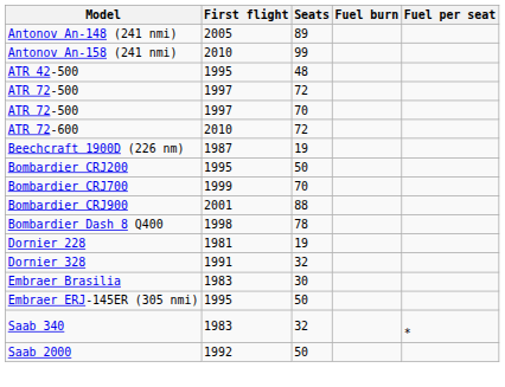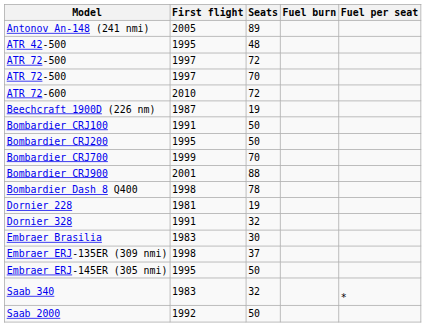 <table class="wikitable sortable">
 <tr>
 <th>Model</th>
 <th>First flight</th>
 <th>Seats</th>
 <th>Fuel burn</th>
 <th>Fuel per seat</th>
 </tr>
 <tr>
 <td><a href='#'>Antonov An-148</a> (241 nmi)</td>
 <td>2005</td>
 <td>89</td>
-<td></td>
-<td><br></td>
-</tr>
-<tr>
-<td><a href='#'>Antonov An-158</a> (241 nmi)</td>
-<td>2010</td>
-<td>99</td>
 <td></td>
 <td><br></td>
 </tr>
 <tr>
 <td><a href='#'>ATR 42</a>-500</td>
 <td>1995</td>
 <td>48</td>
 <td></td>
 <td><br></td>
 </tr>
 <tr>
 <td><a href='#'>ATR 72</a>-500</td>
 <td>1997</td>
 <td>72</td>
 <td></td>
 <td><br></td>
 </tr>
 <tr>
 <td><a href='#'>ATR 72</a>-500</td>
 <td>1997</td>
 <td>70</td>
 <td></td>
 <td><br></td>
 </tr>
 <tr>
 <td><a href='#'>ATR 72</a>-600</td>
 <td>2010</td>
 <td>72</td>
 <td></td>
 <td><br></td>
 </tr>
 <tr>
 <td><a href='#'>Beechcraft 1900D</a> (226 nm)</td>
 <td>1987</td>
 <td>19</td>
+<td></td>
+<td><br></td>
+</tr>
+<tr>
+<td><a href='#'>Bombardier CRJ100</a></td>
+<td>1991</td>
+<td>50</td>
 <td></td>
 <td><br></td>
 </tr>
 <tr>
 <td><a href='#'>Bombardier CRJ200</a></td>
 <td>1995</td>
 <td>50</td>
 <td></td>
 <td><br></td>
 </tr>
 <tr>
 <td><a href='#'>Bombardier CRJ700</a></td>
 <td>1999</td>
 <td>70</td>
 <td></td>
 <td><br></td>
 </tr>
 <tr>
 <td><a href='#'>Bombardier CRJ900</a></td>
 <td>2001</td>
 <td>88</td>
 <td></td>
 <td><br></td>
 </tr>
 <tr>
 <td><a href='#'>Bombardier Dash 8</a> Q400</td>
 <td>1998</td>
 <td>78</td>
 <td></td>
 <td><br></td>
 </tr>
 <tr>
 <td><a href='#'>Dornier 228</a></td>
 <td>1981</td>
 <td>19</td>
 <td></td>
 <td><br></td>
 </tr>
 <tr>
 <td><a href='#'>Dornier 328</a></td>
 <td>1991</td>
 <td>32</td>
 <td></td>
 <td><br></td>
 </tr>
 <tr>
 <td><a href='#'>Embraer Brasilia</a></td>
 <td>1983</td>
 <td>30</td>
 <td></td>
 <td><br></td>
 </tr>
 <tr>
+<td><a href='#'>Embraer ERJ</a>-135ER (309 nmi)</td>
+<td>1998</td>
+<td>37</td>
+<td></td>
+<td></td>
+</tr>
+<tr>
 <td><a href='#'>Embraer ERJ</a>-145ER (305 nmi)</td>
 <td>1995</td>
 <td>50</td>
 <td></td>
 <td></td>
 </tr>
 <tr>
 <td><a href='#'>Saab 340</a></td>
 <td>1983</td>
 <td>32</td>
 <td></td>
 <td><br>*</td>
 </tr>
 <tr>
 <td><a href='#'>Saab 2000</a></td>
 <td>1992</td>
 <td>50</td>
 <td></td>
 <td><br></td>
 </tr>
 </table>
